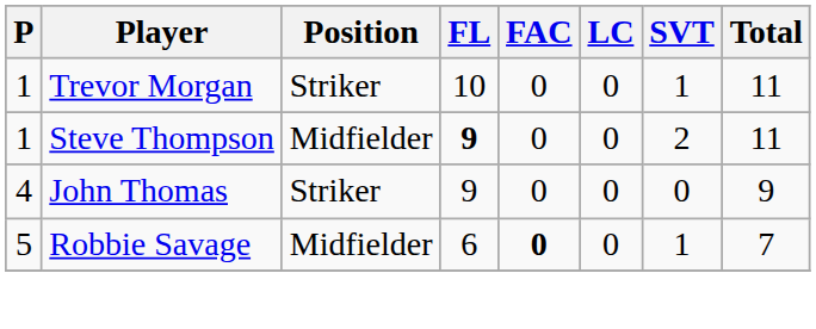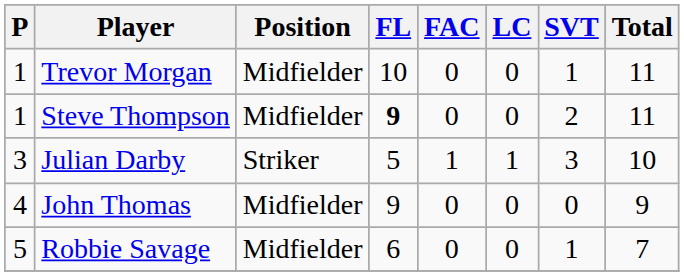 <table class="wikitable sortable">
 <tr>
 <th>P</th>
 <th>Player</th>
 <th>Position</th>
 <th><a href='#'>FL</a></th>
 <th><a href='#'>FAC</a></th>
 <th><a href='#'>LC</a></th>
 <th><a href='#'>SVT</a></th>
 <th>Total</th>
 </tr>
 <tr>
 <td align=center>1</td>
 <td> <a href='#'>Trevor Morgan</a></td>
-<td>Striker</td>
+<td>Midfielder</td>
 <td align=center>10</td>
 <td align=center>0</td>
 <td align=center>0</td>
 <td align=center>1</td>
 <td align=center>11</td>
 </tr>
 <tr>
 <td align=center>1</td>
 <td> <a href='#'>Steve Thompson</a></td>
 <td>Midfielder</td>
 <td align=center><strong>9</strong></td>
 <td align=center>0</td>
 <td align=center>0</td>
 <td align=center>2</td>
 <td align=center>11</td>
 </tr>
 <tr>
+<td align=center>3</td>
+<td> <a href='#'>Julian Darby</a></td>
+<td>Striker</td>
+<td align=center>5</td>
+<td align=center>1</td>
+<td align=center>1</td>
+<td align=center>3</td>
+<td align=center>10</td>
+</tr>
+<tr>
 <td align=center>4</td>
 <td> <a href='#'>John Thomas</a></td>
-<td>Striker</td>
+<td>Midfielder</td>
 <td align=center>9</td>
 <td align=center>0</td>
 <td align=center>0</td>
 <td align=center>0</td>
 <td align=center>9</td>
 </tr>
 <tr>
 <td align=center>5</td>
 <td> <a href='#'>Robbie Savage</a></td>
 <td>Midfielder</td>
 <td align=center>6</td>
-<td align=center><strong>0</strong></td>
+<td align=center>0</td>
 <td align=center>0</td>
 <td align=center>1</td>
 <td align=center>7</td>
 </tr>
 <tr>
 </tr>
 </table>
